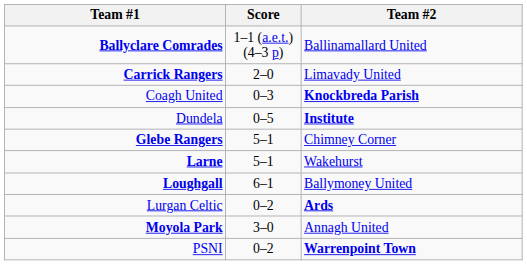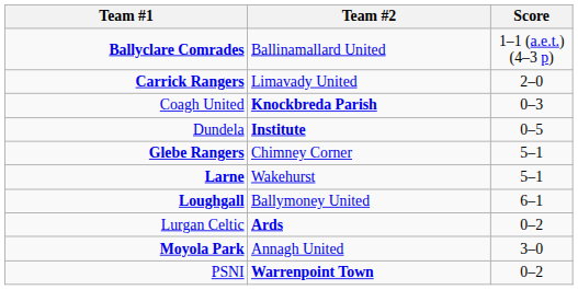 <table class="wikitable" style="border-collapse: collapse;">
 <tr>
 <th align="right" width="250">Team #1</th>
+<th align="left" width="250">Team #2</th>
 <th align="center" width="80"> Score </th>
-<th align="left" width="250">Team #2</th>
 </tr>
 <tr>
 <td style="text-align: right;"><strong><a href='#'>Ballyclare Comrades</a></strong></td>
+<td style="text-align: left;"><a href='#'>Ballinamallard United</a></td>
 <td style="text-align: center;">1–1 (<a href='#'>a.e.t.</a>)<br>(4–3 <a href='#'>p</a>)</td>
-<td style="text-align: left;"><a href='#'>Ballinamallard United</a></td>
 </tr>
 <tr>
 <td style="text-align: right;"><strong><a href='#'>Carrick Rangers</a></strong></td>
+<td style="text-align: left;"><a href='#'>Limavady United</a></td>
 <td style="text-align: center;">2–0</td>
-<td style="text-align: left;"><a href='#'>Limavady United</a></td>
 </tr>
 <tr>
 <td style="text-align: right;"><a href='#'>Coagh United</a></td>
+<td style="text-align: left;"><strong><a href='#'>Knockbreda Parish</a></strong></td>
 <td style="text-align: center;">0–3</td>
-<td style="text-align: left;"><strong><a href='#'>Knockbreda Parish</a></strong></td>
 </tr>
 <tr>
 <td style="text-align: right;"><a href='#'>Dundela</a></td>
+<td style="text-align: left;"><strong><a href='#'>Institute</a></strong></td>
 <td style="text-align: center;">0–5</td>
-<td style="text-align: left;"><strong><a href='#'>Institute</a></strong></td>
 </tr>
 <tr>
 <td style="text-align: right;"><strong><a href='#'>Glebe Rangers</a></strong></td>
+<td style="text-align: left;"><a href='#'>Chimney Corner</a></td>
 <td style="text-align: center;">5–1</td>
-<td style="text-align: left;"><a href='#'>Chimney Corner</a></td>
 </tr>
 <tr>
 <td style="text-align: right;"><strong><a href='#'>Larne</a></strong></td>
+<td style="text-align: left;"><a href='#'>Wakehurst</a></td>
 <td style="text-align: center;">5–1</td>
-<td style="text-align: left;"><a href='#'>Wakehurst</a></td>
 </tr>
 <tr>
 <td style="text-align: right;"><strong><a href='#'>Loughgall</a></strong></td>
+<td style="text-align: left;"><a href='#'>Ballymoney United</a></td>
 <td style="text-align: center;">6–1</td>
-<td style="text-align: left;"><a href='#'>Ballymoney United</a></td>
 </tr>
 <tr>
 <td style="text-align: right;"><a href='#'>Lurgan Celtic</a></td>
+<td style="text-align: left;"><strong><a href='#'>Ards</a></strong></td>
 <td style="text-align: center;">0–2</td>
-<td style="text-align: left;"><strong><a href='#'>Ards</a></strong></td>
 </tr>
 <tr>
 <td style="text-align: right;"><strong><a href='#'>Moyola Park</a></strong></td>
+<td style="text-align: left;"><a href='#'>Annagh United</a></td>
 <td style="text-align: center;">3–0</td>
-<td style="text-align: left;"><a href='#'>Annagh United</a></td>
 </tr>
 <tr>
 <td style="text-align: right;"><a href='#'>PSNI</a></td>
+<td style="text-align: left;"><strong><a href='#'>Warrenpoint Town</a></strong></td>
 <td style="text-align: center;">0–2</td>
-<td style="text-align: left;"><strong><a href='#'>Warrenpoint Town</a></strong></td>
 </tr>
 </table>
